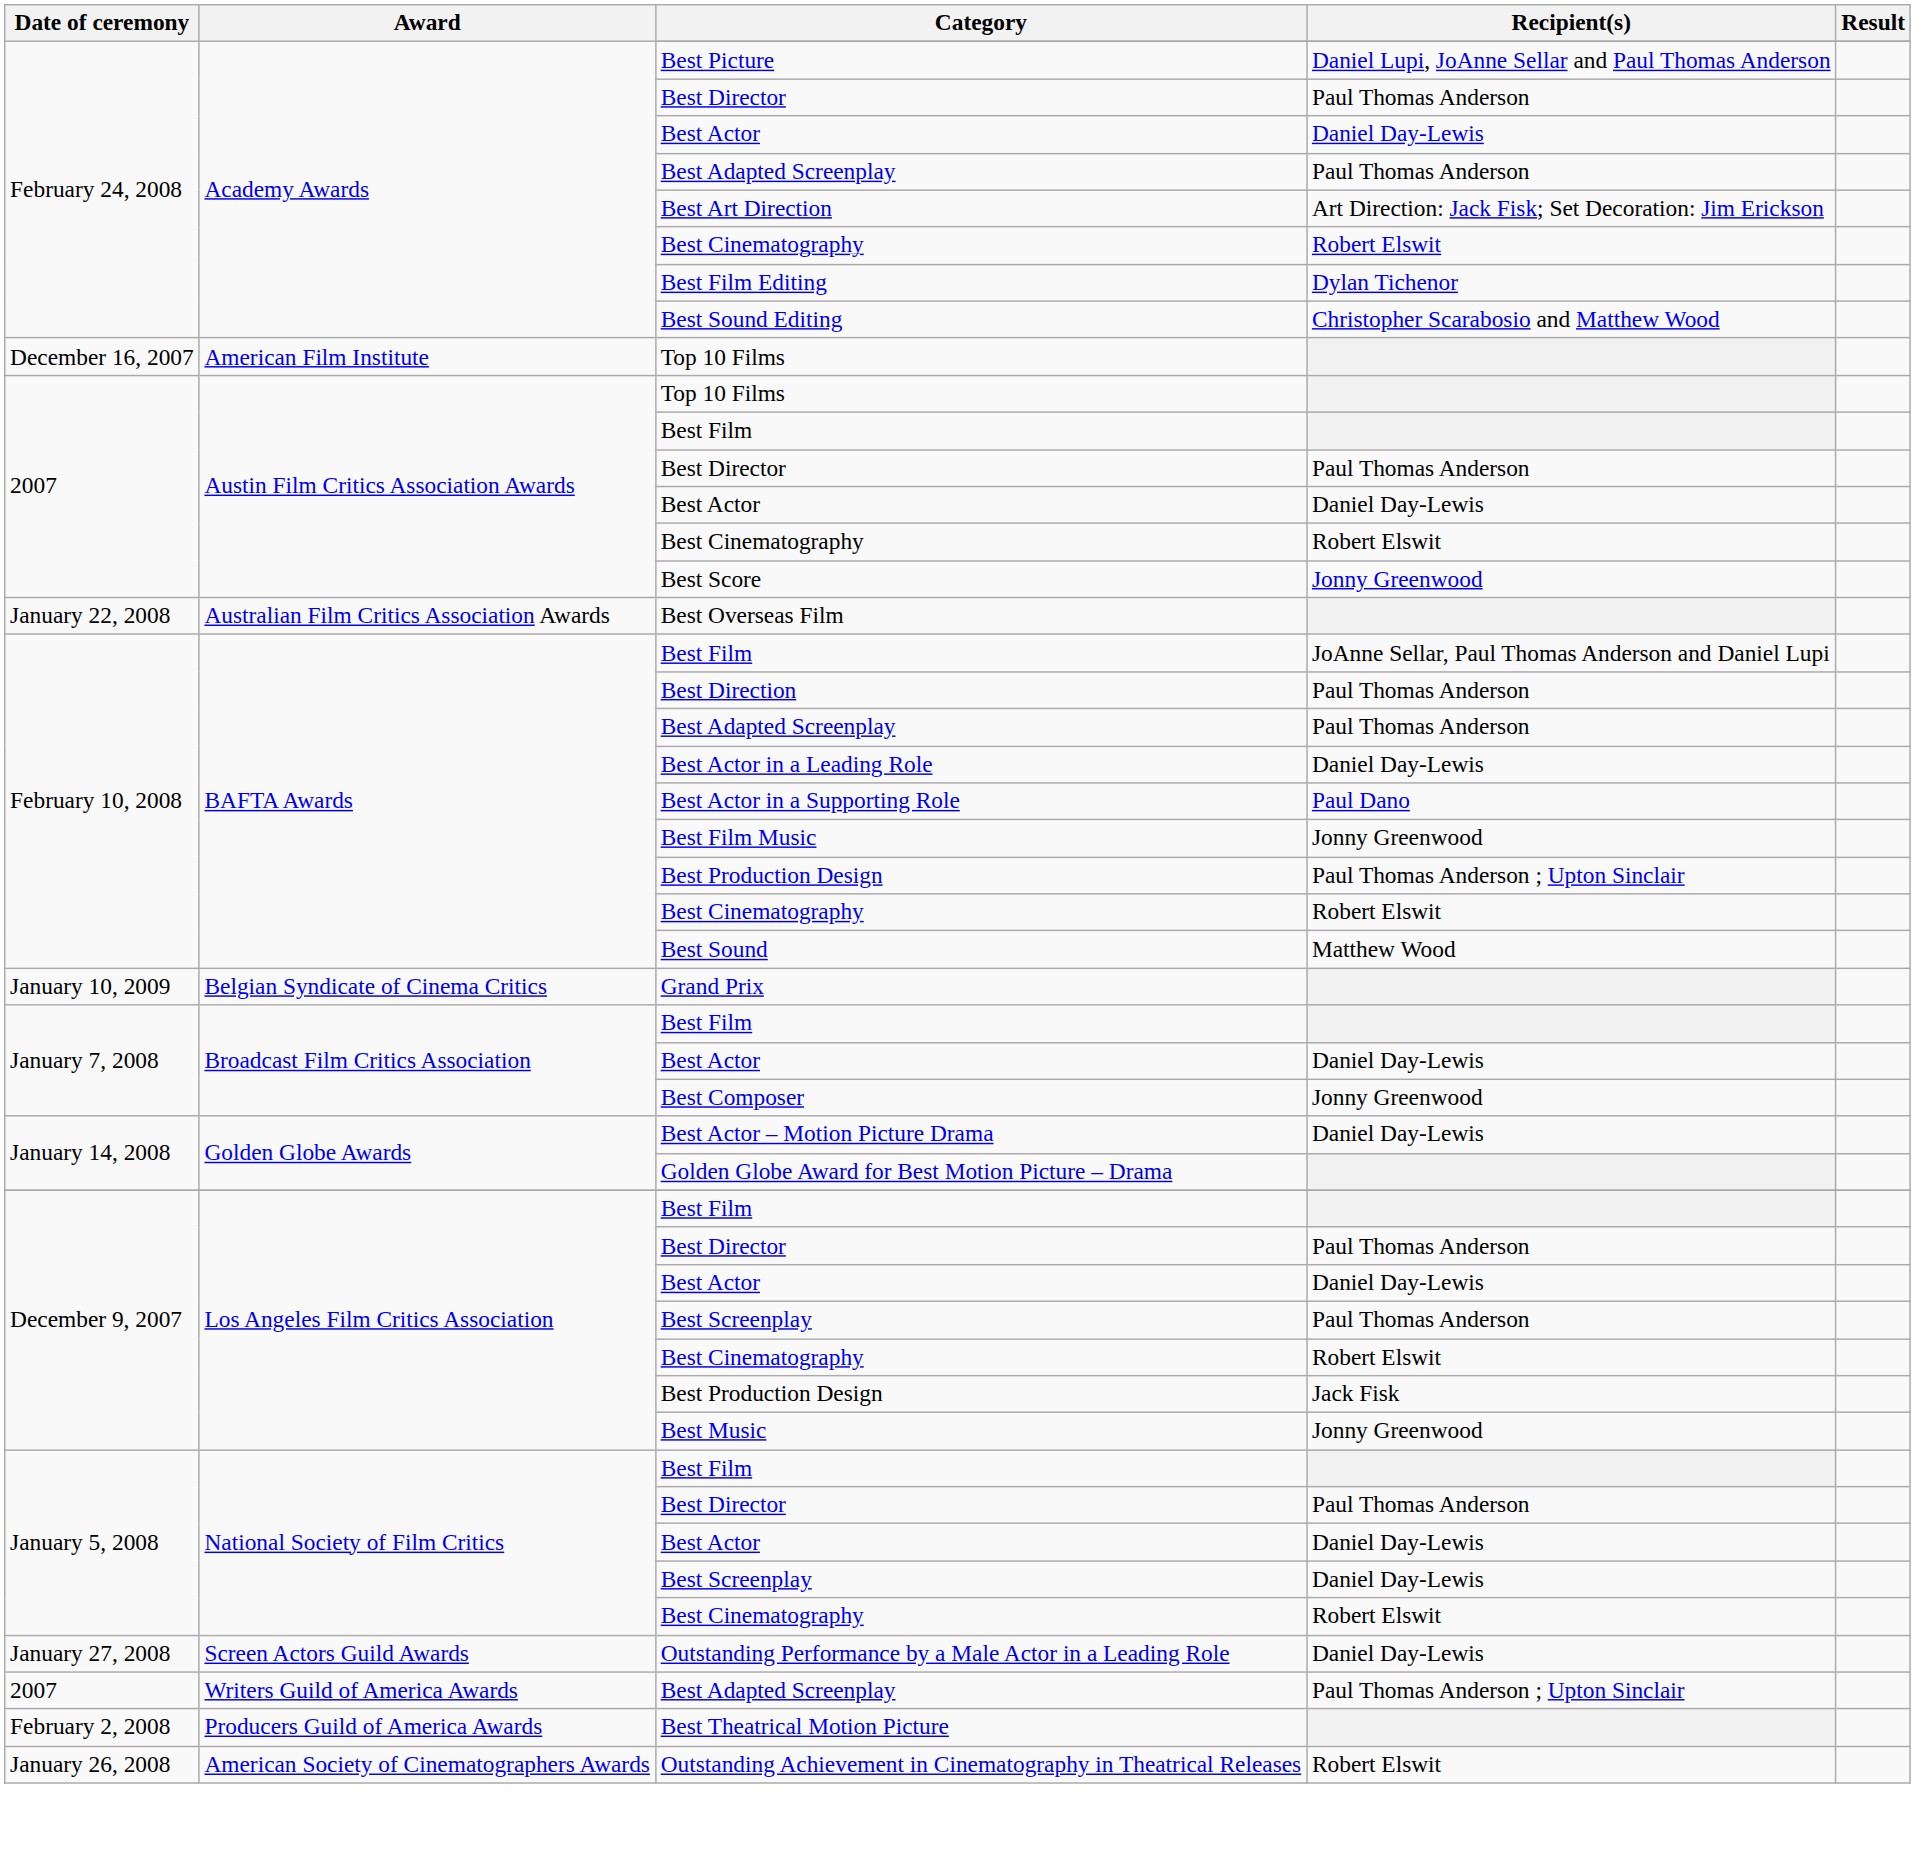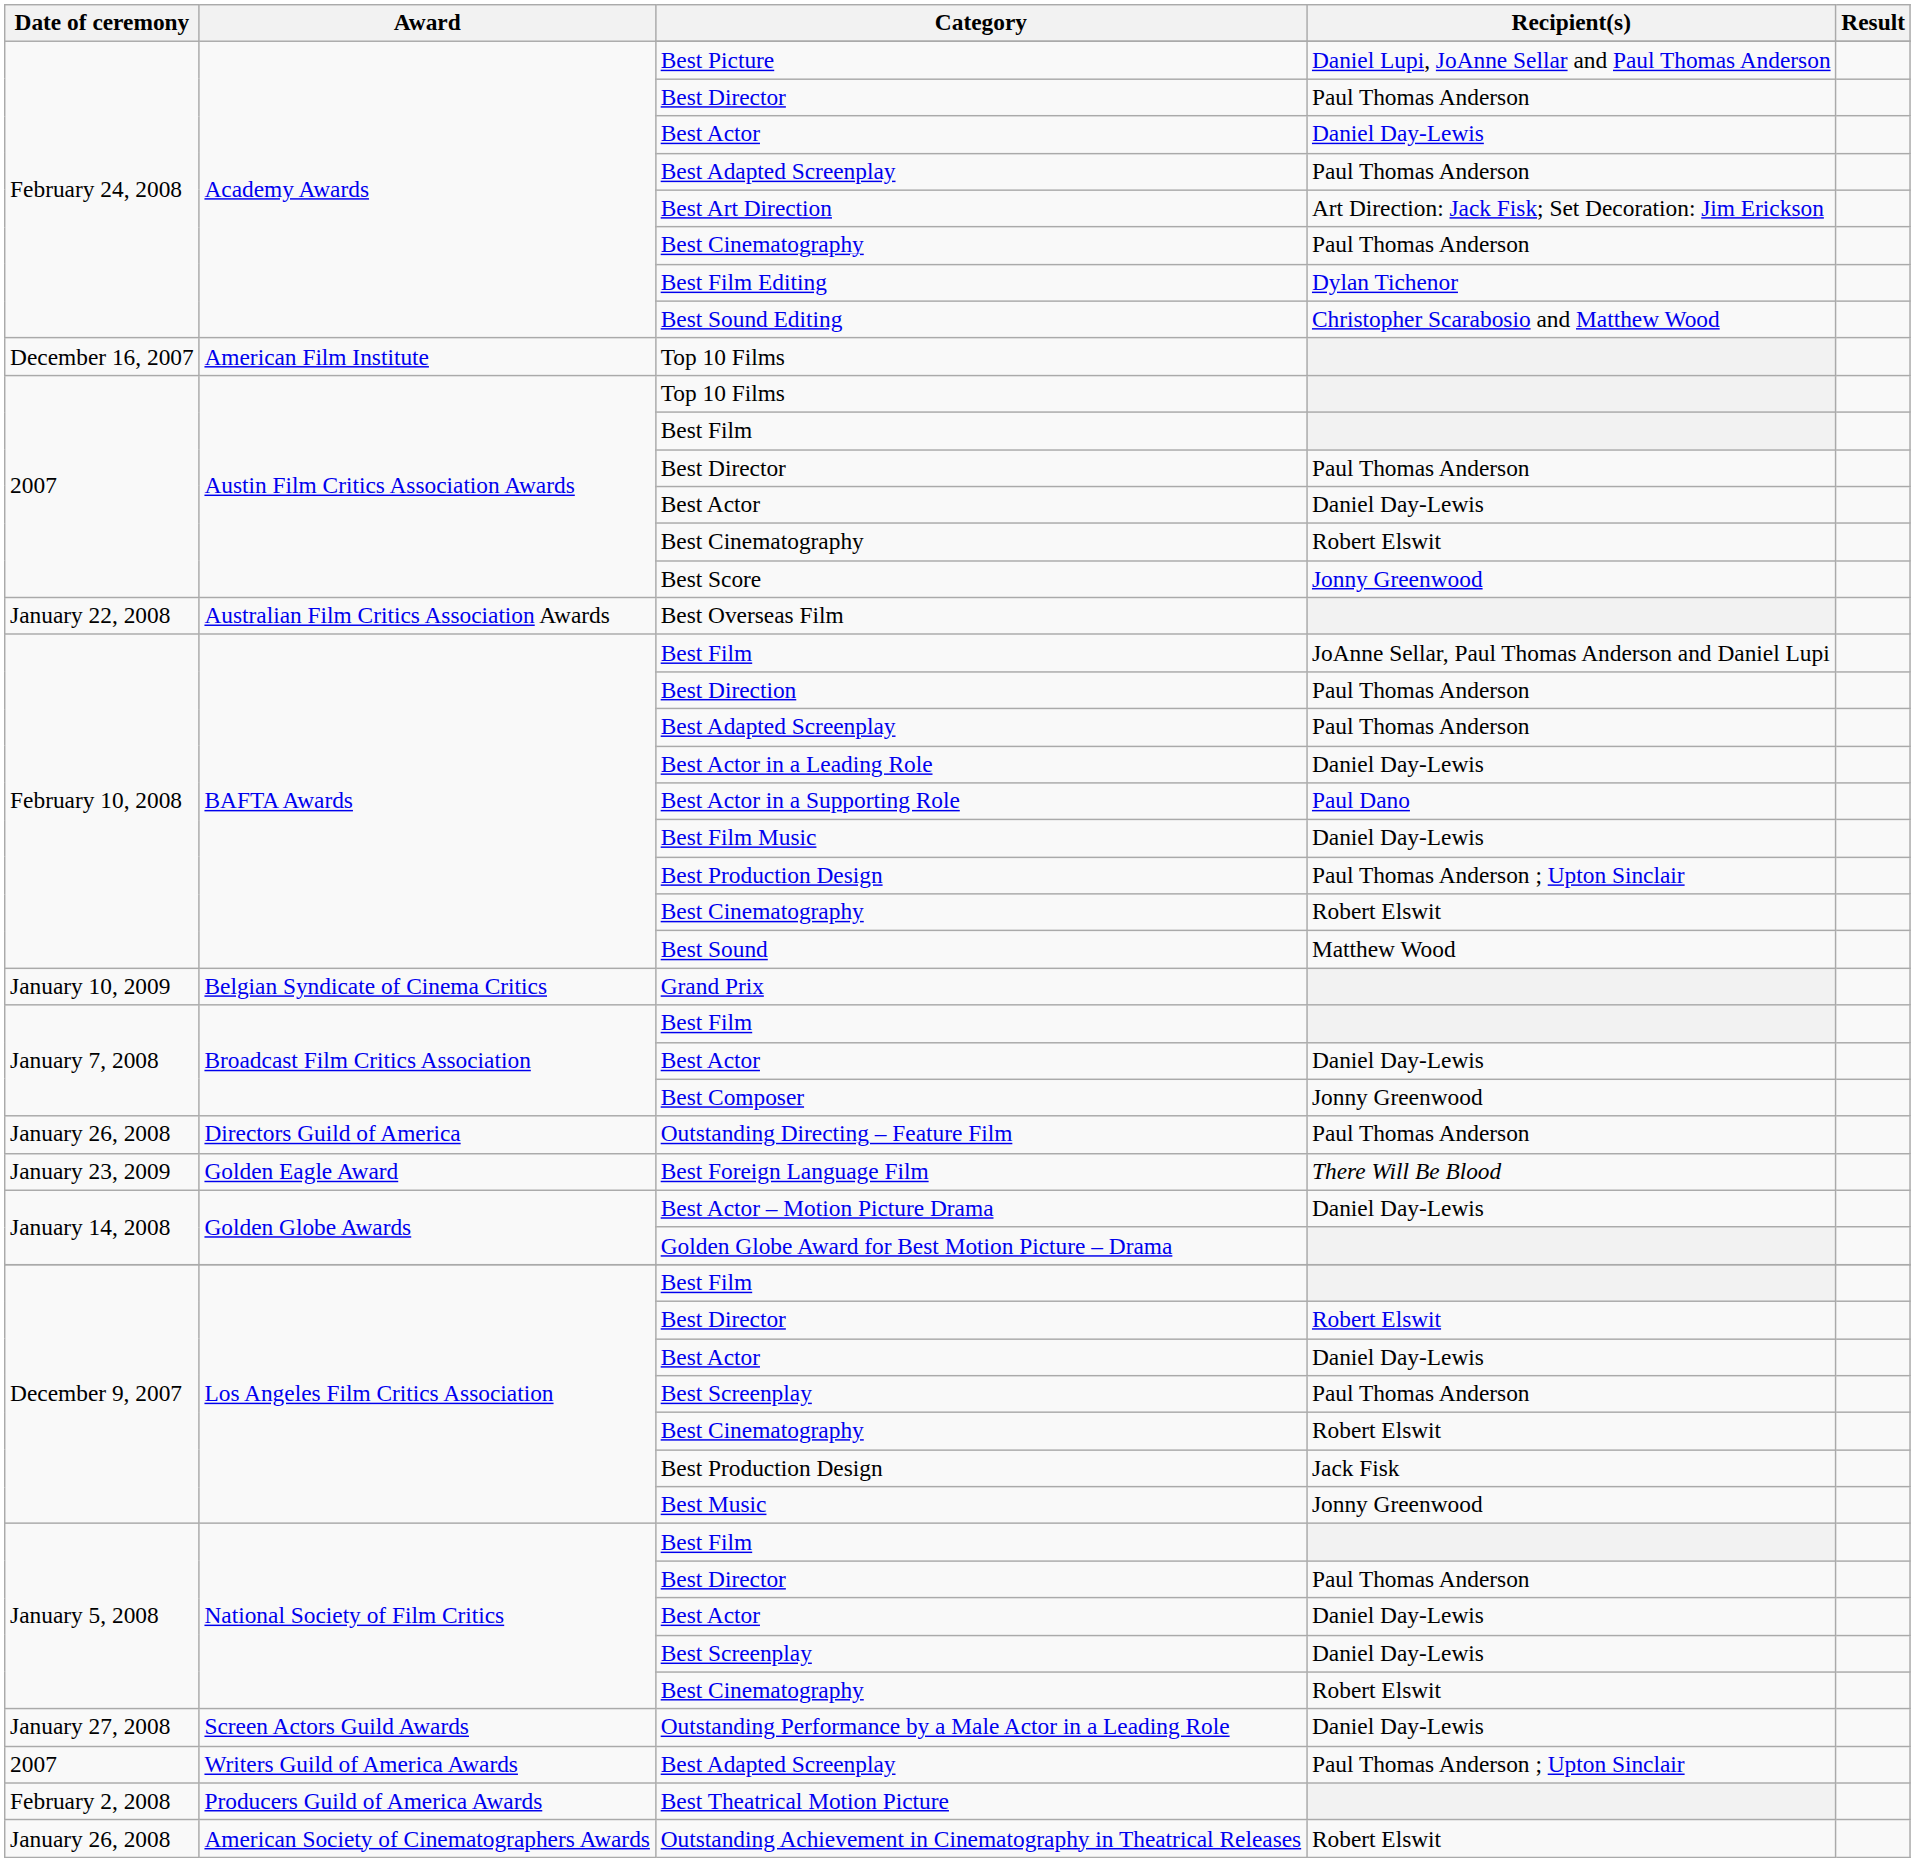 <table class="wikitable">
 <tr>
 <th>Date of ceremony</th>
 <th>Award</th>
 <th>Category</th>
 <th>Recipient(s)</th>
 <th>Result</th>
 </tr>
 <tr>
 <td rowspan="9">February 24, 2008</td>
 <td rowspan="9"><a href='#'>Academy Awards</a></td>
 </tr>
 <tr>
 <td><a href='#'>Best Picture</a></td>
 <td><a href='#'>Daniel Lupi</a>, <a href='#'>JoAnne Sellar</a> and <a href='#'>Paul Thomas Anderson</a></td>
 <td></td>
 </tr>
 <tr>
 <td><a href='#'>Best Director</a></td>
 <td>Paul Thomas Anderson</td>
 <td></td>
 </tr>
 <tr>
 <td><a href='#'>Best Actor</a></td>
 <td><a href='#'>Daniel Day-Lewis</a></td>
 <td></td>
 </tr>
 <tr>
 <td><a href='#'>Best Adapted Screenplay</a></td>
 <td>Paul Thomas Anderson</td>
 <td></td>
 </tr>
 <tr>
 <td><a href='#'>Best Art Direction</a></td>
 <td>Art Direction: <a href='#'>Jack Fisk</a>; Set Decoration: <a href='#'>Jim Erickson</a></td>
 <td></td>
 </tr>
 <tr>
 <td><a href='#'>Best Cinematography</a></td>
-<td><a href='#'>Robert Elswit</a></td>
+<td>Paul Thomas Anderson</td>
 <td></td>
 </tr>
 <tr>
 <td><a href='#'>Best Film Editing</a></td>
 <td><a href='#'>Dylan Tichenor</a></td>
 <td></td>
 </tr>
 <tr>
 <td><a href='#'>Best Sound Editing</a></td>
 <td><a href='#'>Christopher Scarabosio</a> and <a href='#'>Matthew Wood</a></td>
 <td></td>
 </tr>
 <tr>
 <td>December 16, 2007</td>
 <td><a href='#'>American Film Institute</a></td>
 <td>Top 10 Films</td>
 <th></th>
 <td></td>
 </tr>
 <tr>
 <td rowspan="6">2007</td>
 <td rowspan="6"><a href='#'>Austin Film Critics Association Awards</a></td>
 <td>Top 10 Films</td>
 <th></th>
 <td></td>
 </tr>
 <tr>
 <td>Best Film</td>
 <th></th>
 <td></td>
 </tr>
 <tr>
 <td>Best Director</td>
 <td>Paul Thomas Anderson</td>
 <td></td>
 </tr>
 <tr>
 <td>Best Actor</td>
 <td>Daniel Day-Lewis</td>
 <td></td>
 </tr>
 <tr>
 <td>Best Cinematography</td>
 <td>Robert Elswit</td>
 <td></td>
 </tr>
 <tr>
 <td>Best Score</td>
 <td><a href='#'>Jonny Greenwood</a></td>
 <td></td>
 </tr>
 <tr>
 <td>January 22, 2008</td>
 <td><a href='#'>Australian Film Critics Association</a> Awards</td>
 <td>Best Overseas Film</td>
 <th></th>
 <td></td>
 </tr>
 <tr>
 <td rowspan="9">February 10, 2008</td>
 <td rowspan="9"><a href='#'>BAFTA Awards</a></td>
 <td><a href='#'>Best Film</a></td>
 <td>JoAnne Sellar, Paul Thomas Anderson and Daniel Lupi</td>
 <td></td>
 </tr>
 <tr>
 <td><a href='#'>Best Direction</a></td>
 <td>Paul Thomas Anderson</td>
 <td></td>
 </tr>
 <tr>
 <td><a href='#'>Best Adapted Screenplay</a></td>
 <td>Paul Thomas Anderson</td>
 <td></td>
 </tr>
 <tr>
 <td><a href='#'>Best Actor in a Leading Role</a></td>
 <td>Daniel Day-Lewis</td>
 <td></td>
 </tr>
 <tr>
 <td><a href='#'>Best Actor in a Supporting Role</a></td>
 <td><a href='#'>Paul Dano</a></td>
 <td></td>
 </tr>
 <tr>
 <td><a href='#'>Best Film Music</a></td>
-<td>Jonny Greenwood</td>
+<td>Daniel Day-Lewis</td>
 <td></td>
 </tr>
 <tr>
 <td><a href='#'>Best Production Design</a></td>
 <td>Paul Thomas Anderson ; <a href='#'>Upton Sinclair</a> </td>
 <td></td>
 </tr>
 <tr>
 <td><a href='#'>Best Cinematography</a></td>
 <td>Robert Elswit</td>
 <td></td>
 </tr>
 <tr>
 <td><a href='#'>Best Sound</a></td>
 <td>Matthew Wood</td>
 <td></td>
 </tr>
 <tr>
 <td>January 10, 2009</td>
 <td><a href='#'>Belgian Syndicate of Cinema Critics</a></td>
 <td><a href='#'>Grand Prix</a></td>
 <th></th>
 <td></td>
 </tr>
 <tr>
 <td rowspan="3">January 7, 2008</td>
 <td rowspan="3"><a href='#'>Broadcast Film Critics Association</a></td>
 <td><a href='#'>Best Film</a></td>
 <th></th>
 <td></td>
 </tr>
 <tr>
 <td><a href='#'>Best Actor</a></td>
 <td>Daniel Day-Lewis</td>
 <td></td>
 </tr>
 <tr>
 <td><a href='#'>Best Composer</a></td>
 <td>Jonny Greenwood</td>
 <td></td>
 </tr>
 <tr>
+<td>January 26, 2008</td>
+<td><a href='#'>Directors Guild of America</a></td>
+<td><a href='#'>Outstanding Directing – Feature Film</a></td>
+<td>Paul Thomas Anderson</td>
+<td></td>
+</tr>
+<tr>
+<td>January 23, 2009</td>
+<td><a href='#'>Golden Eagle Award</a></td>
+<td><a href='#'>Best Foreign Language Film</a></td>
+<td><em>There Will Be Blood</em></td>
+<td></td>
+</tr>
+<tr>
 <td rowspan="2">January 14, 2008</td>
 <td rowspan="2"><a href='#'>Golden Globe Awards</a></td>
 <td><a href='#'>Best Actor – Motion Picture Drama</a></td>
 <td>Daniel Day-Lewis</td>
 <td></td>
 </tr>
 <tr>
 <td><a href='#'>Golden Globe Award for Best Motion Picture – Drama</a></td>
 <th></th>
 <td></td>
 </tr>
 <tr>
 </tr>
 <tr>
 <td rowspan="7">December 9, 2007</td>
 <td rowspan="7"><a href='#'>Los Angeles Film Critics Association</a></td>
 <td><a href='#'>Best Film</a></td>
 <th></th>
 <td></td>
 </tr>
 <tr>
 <td><a href='#'>Best Director</a></td>
-<td>Paul Thomas Anderson</td>
+<td><a href='#'>Robert Elswit</a></td>
 <td></td>
 </tr>
 <tr>
 <td><a href='#'>Best Actor</a></td>
 <td>Daniel Day-Lewis</td>
 <td></td>
 </tr>
 <tr>
 <td><a href='#'>Best Screenplay</a></td>
 <td>Paul Thomas Anderson</td>
 <td></td>
 </tr>
 <tr>
 <td><a href='#'>Best Cinematography</a></td>
 <td>Robert Elswit</td>
 <td></td>
 </tr>
 <tr>
 <td>Best Production Design</td>
 <td>Jack Fisk</td>
 <td></td>
 </tr>
 <tr>
 <td><a href='#'>Best Music</a></td>
 <td>Jonny Greenwood</td>
 <td></td>
 </tr>
 <tr>
 <td rowspan="5">January 5, 2008</td>
 <td rowspan="5"><a href='#'>National Society of Film Critics</a></td>
 <td><a href='#'>Best Film</a></td>
 <th></th>
 <td></td>
 </tr>
 <tr>
 <td><a href='#'>Best Director</a></td>
 <td>Paul Thomas Anderson</td>
 <td></td>
 </tr>
 <tr>
 <td><a href='#'>Best Actor</a></td>
 <td>Daniel Day-Lewis</td>
 <td></td>
 </tr>
 <tr>
 <td><a href='#'>Best Screenplay</a></td>
 <td>Daniel Day-Lewis</td>
 <td></td>
 </tr>
 <tr>
 <td><a href='#'>Best Cinematography</a></td>
 <td>Robert Elswit</td>
 <td></td>
 </tr>
 <tr>
 <td>January 27, 2008</td>
 <td><a href='#'>Screen Actors Guild Awards</a></td>
 <td><a href='#'>Outstanding Performance by a Male Actor in a Leading Role</a></td>
 <td>Daniel Day-Lewis</td>
 <td></td>
 </tr>
 <tr>
 <td>2007</td>
 <td><a href='#'>Writers Guild of America Awards</a></td>
 <td><a href='#'>Best Adapted Screenplay</a></td>
 <td>Paul Thomas Anderson ; <a href='#'>Upton Sinclair</a> </td>
 <td></td>
 </tr>
 <tr>
 <td>February 2, 2008</td>
 <td><a href='#'>Producers Guild of America Awards</a></td>
 <td><a href='#'>Best Theatrical Motion Picture</a></td>
 <th></th>
 <td></td>
 </tr>
 <tr>
 <td>January 26, 2008</td>
 <td><a href='#'>American Society of Cinematographers Awards</a></td>
 <td><a href='#'>Outstanding Achievement in Cinematography in Theatrical Releases</a></td>
 <td>Robert Elswit</td>
 <td></td>
 </tr>
 </table>
